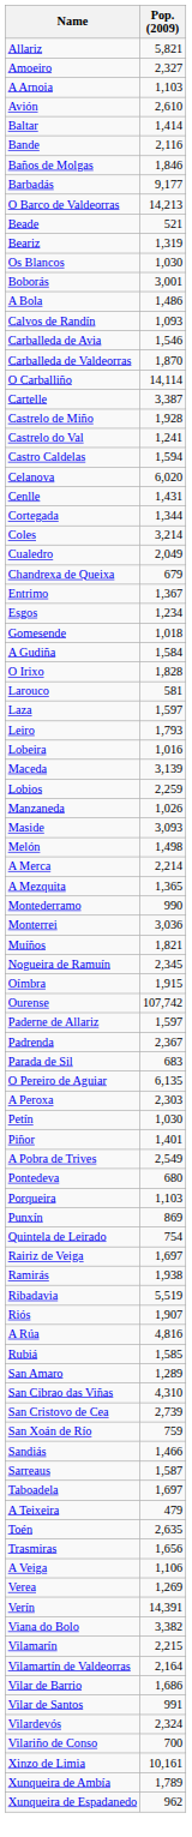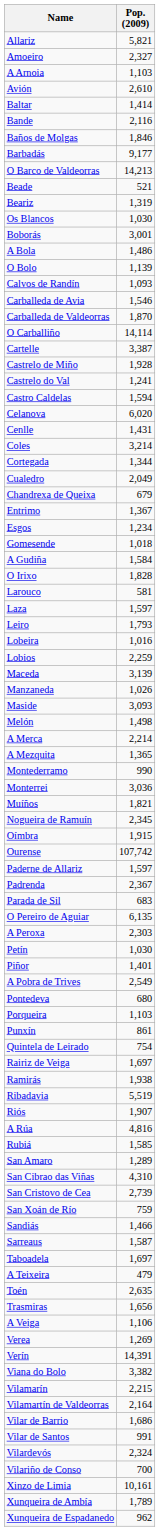 <table class="wikitable sortable">
 <tr>
 <th>Name</th>
 <th>Pop.<br>(2009)</th>
 </tr>
 <tr>
 <td><a href='#'>Allariz</a></td>
 <td align=right>5,821</td>
 </tr>
 <tr>
 <td><a href='#'>Amoeiro</a></td>
 <td align=right>2,327</td>
 </tr>
 <tr>
 <td><a href='#'>A Arnoia</a></td>
 <td align=right>1,103</td>
 </tr>
 <tr>
 <td><a href='#'>Avión</a></td>
 <td align=right>2,610</td>
 </tr>
 <tr>
 <td><a href='#'>Baltar</a></td>
 <td align=right>1,414</td>
 </tr>
 <tr>
 <td><a href='#'>Bande</a></td>
 <td align=right>2,116</td>
 </tr>
 <tr>
 <td><a href='#'>Baños de Molgas</a></td>
 <td align=right>1,846</td>
 </tr>
 <tr>
 <td><a href='#'>Barbadás</a></td>
 <td align=right>9,177</td>
 </tr>
 <tr>
 <td><a href='#'>O Barco de Valdeorras</a></td>
 <td align=right>14,213</td>
 </tr>
 <tr>
 <td><a href='#'>Beade</a></td>
 <td align=right>521</td>
 </tr>
 <tr>
 <td><a href='#'>Beariz</a></td>
 <td align=right>1,319</td>
 </tr>
 <tr>
 <td><a href='#'>Os Blancos</a></td>
 <td align=right>1,030</td>
 </tr>
 <tr>
 <td><a href='#'>Boborás</a></td>
 <td align=right>3,001</td>
 </tr>
 <tr>
 <td><a href='#'>A Bola</a></td>
 <td align=right>1,486</td>
 </tr>
 <tr>
+<td><a href='#'>O Bolo</a></td>
+<td align=right>1,139</td>
+</tr>
+<tr>
 <td><a href='#'>Calvos de Randín</a></td>
 <td align=right>1,093</td>
 </tr>
 <tr>
 <td><a href='#'>Carballeda de Avia</a></td>
 <td align=right>1,546</td>
 </tr>
 <tr>
 <td><a href='#'>Carballeda de Valdeorras</a></td>
 <td align=right>1,870</td>
 </tr>
 <tr>
 <td><a href='#'>O Carballiño</a></td>
 <td align=right>14,114</td>
 </tr>
 <tr>
 <td><a href='#'>Cartelle</a></td>
 <td align=right>3,387</td>
 </tr>
 <tr>
 <td><a href='#'>Castrelo de Miño</a></td>
 <td align=right>1,928</td>
 </tr>
 <tr>
 <td><a href='#'>Castrelo do Val</a></td>
 <td align=right>1,241</td>
 </tr>
 <tr>
 <td><a href='#'>Castro Caldelas</a></td>
 <td align=right>1,594</td>
 </tr>
 <tr>
 <td><a href='#'>Celanova</a></td>
 <td align=right>6,020</td>
 </tr>
 <tr>
 <td><a href='#'>Cenlle</a></td>
 <td align=right>1,431</td>
 </tr>
 <tr>
+<td><a href='#'>Coles</a></td>
+<td align=right>3,214</td>
+</tr>
+<tr>
 <td><a href='#'>Cortegada</a></td>
 <td align=right>1,344</td>
-</tr>
-<tr>
-<td><a href='#'>Coles</a></td>
-<td align=right>3,214</td>
 </tr>
 <tr>
 <td><a href='#'>Cualedro</a></td>
 <td align=right>2,049</td>
 </tr>
 <tr>
 <td><a href='#'>Chandrexa de Queixa</a></td>
 <td align=right>679</td>
 </tr>
 <tr>
 <td><a href='#'>Entrimo</a></td>
 <td align=right>1,367</td>
 </tr>
 <tr>
 <td><a href='#'>Esgos</a></td>
 <td align=right>1,234</td>
 </tr>
 <tr>
 <td><a href='#'>Gomesende</a></td>
 <td align=right>1,018</td>
 </tr>
 <tr>
 <td><a href='#'>A Gudiña</a></td>
 <td align=right>1,584</td>
 </tr>
 <tr>
 <td><a href='#'>O Irixo</a></td>
 <td align=right>1,828</td>
 </tr>
 <tr>
 <td><a href='#'>Larouco</a></td>
 <td align=right>581</td>
 </tr>
 <tr>
 <td><a href='#'>Laza</a></td>
 <td align=right>1,597</td>
 </tr>
 <tr>
 <td><a href='#'>Leiro</a></td>
 <td align=right>1,793</td>
 </tr>
 <tr>
 <td><a href='#'>Lobeira</a></td>
 <td align=right>1,016</td>
 </tr>
 <tr>
+<td><a href='#'>Lobios</a></td>
+<td align=right>2,259</td>
+</tr>
+<tr>
 <td><a href='#'>Maceda</a></td>
 <td align=right>3,139</td>
-</tr>
-<tr>
-<td><a href='#'>Lobios</a></td>
-<td align=right>2,259</td>
 </tr>
 <tr>
 <td><a href='#'>Manzaneda</a></td>
 <td align=right>1,026</td>
 </tr>
 <tr>
 <td><a href='#'>Maside</a></td>
 <td align=right>3,093</td>
 </tr>
 <tr>
 <td><a href='#'>Melón</a></td>
 <td align=right>1,498</td>
 </tr>
 <tr>
 <td><a href='#'>A Merca</a></td>
 <td align=right>2,214</td>
 </tr>
 <tr>
 <td><a href='#'>A Mezquita</a></td>
 <td align=right>1,365</td>
 </tr>
 <tr>
 <td><a href='#'>Montederramo</a></td>
 <td align=right>990</td>
 </tr>
 <tr>
 <td><a href='#'>Monterrei</a></td>
 <td align=right>3,036</td>
 </tr>
 <tr>
 <td><a href='#'>Muíños</a></td>
 <td align=right>1,821</td>
 </tr>
 <tr>
 <td><a href='#'>Nogueira de Ramuín</a></td>
 <td align=right>2,345</td>
 </tr>
 <tr>
 <td><a href='#'>Oímbra</a></td>
 <td align=right>1,915</td>
 </tr>
 <tr>
 <td><a href='#'>Ourense</a></td>
 <td align=right>107,742</td>
 </tr>
 <tr>
 <td><a href='#'>Paderne de Allariz</a></td>
 <td align=right>1,597</td>
 </tr>
 <tr>
 <td><a href='#'>Padrenda</a></td>
 <td align=right>2,367</td>
 </tr>
 <tr>
 <td><a href='#'>Parada de Sil</a></td>
 <td align=right>683</td>
 </tr>
 <tr>
 <td><a href='#'>O Pereiro de Aguiar</a></td>
 <td align=right>6,135</td>
 </tr>
 <tr>
 <td><a href='#'>A Peroxa</a></td>
 <td align=right>2,303</td>
 </tr>
 <tr>
 <td><a href='#'>Petín</a></td>
 <td align=right>1,030</td>
 </tr>
 <tr>
 <td><a href='#'>Piñor</a></td>
 <td align=right>1,401</td>
 </tr>
 <tr>
 <td><a href='#'>A Pobra de Trives</a></td>
 <td align=right>2,549</td>
 </tr>
 <tr>
 <td><a href='#'>Pontedeva</a></td>
 <td align=right>680</td>
 </tr>
 <tr>
 <td><a href='#'>Porqueira</a></td>
 <td align=right>1,103</td>
 </tr>
 <tr>
 <td><a href='#'>Punxín</a></td>
-<td align=right>869</td>
+<td align=right>861</td>
 </tr>
 <tr>
 <td><a href='#'>Quintela de Leirado</a></td>
 <td align=right>754</td>
 </tr>
 <tr>
 <td><a href='#'>Rairiz de Veiga</a></td>
 <td align=right>1,697</td>
 </tr>
 <tr>
 <td><a href='#'>Ramirás</a></td>
 <td align=right>1,938</td>
 </tr>
 <tr>
 <td><a href='#'>Ribadavia</a></td>
 <td align=right>5,519</td>
 </tr>
 <tr>
 <td><a href='#'>Riós</a></td>
 <td align=right>1,907</td>
 </tr>
 <tr>
 <td><a href='#'>A Rúa</a></td>
 <td align=right>4,816</td>
 </tr>
 <tr>
 <td><a href='#'>Rubiá</a></td>
 <td align=right>1,585</td>
 </tr>
 <tr>
 <td><a href='#'>San Amaro</a></td>
 <td align=right>1,289</td>
 </tr>
 <tr>
 <td><a href='#'>San Cibrao das Viñas</a></td>
 <td align=right>4,310</td>
 </tr>
 <tr>
 <td><a href='#'>San Cristovo de Cea</a></td>
 <td align=right>2,739</td>
 </tr>
 <tr>
 <td><a href='#'>San Xoán de Río</a></td>
 <td align=right>759</td>
 </tr>
 <tr>
 <td><a href='#'>Sandiás</a></td>
 <td align=right>1,466</td>
 </tr>
 <tr>
 <td><a href='#'>Sarreaus</a></td>
 <td align=right>1,587</td>
 </tr>
 <tr>
 <td><a href='#'>Taboadela</a></td>
 <td align=right>1,697</td>
 </tr>
 <tr>
 <td><a href='#'>A Teixeira</a></td>
 <td align=right>479</td>
 </tr>
 <tr>
 <td><a href='#'>Toén</a></td>
 <td align=right>2,635</td>
 </tr>
 <tr>
 <td><a href='#'>Trasmiras</a></td>
 <td align=right>1,656</td>
 </tr>
 <tr>
 <td><a href='#'>A Veiga</a></td>
 <td align=right>1,106</td>
 </tr>
 <tr>
 <td><a href='#'>Verea</a></td>
 <td align=right>1,269</td>
 </tr>
 <tr>
 <td><a href='#'>Verín</a></td>
 <td align=right>14,391</td>
 </tr>
 <tr>
 <td><a href='#'>Viana do Bolo</a></td>
 <td align=right>3,382</td>
 </tr>
 <tr>
 <td><a href='#'>Vilamarín</a></td>
 <td align=right>2,215</td>
 </tr>
 <tr>
 <td><a href='#'>Vilamartín de Valdeorras</a></td>
 <td align=right>2,164</td>
 </tr>
 <tr>
 <td><a href='#'>Vilar de Barrio</a></td>
 <td align=right>1,686</td>
 </tr>
 <tr>
 <td><a href='#'>Vilar de Santos</a></td>
 <td align=right>991</td>
 </tr>
 <tr>
 <td><a href='#'>Vilardevós</a></td>
 <td align=right>2,324</td>
 </tr>
 <tr>
 <td><a href='#'>Vilariño de Conso</a></td>
 <td align=right>700</td>
 </tr>
 <tr>
 <td><a href='#'>Xinzo de Limia</a></td>
 <td align=right>10,161</td>
 </tr>
 <tr>
 <td><a href='#'>Xunqueira de Ambía</a></td>
 <td align=right>1,789</td>
 </tr>
 <tr>
 <td><a href='#'>Xunqueira de Espadanedo</a></td>
 <td align=right>962</td>
 </tr>
 </table>
